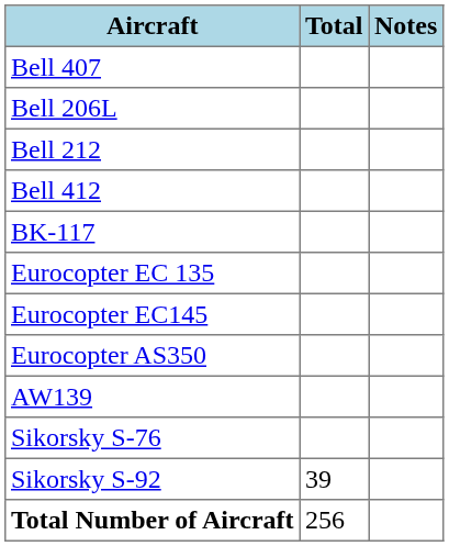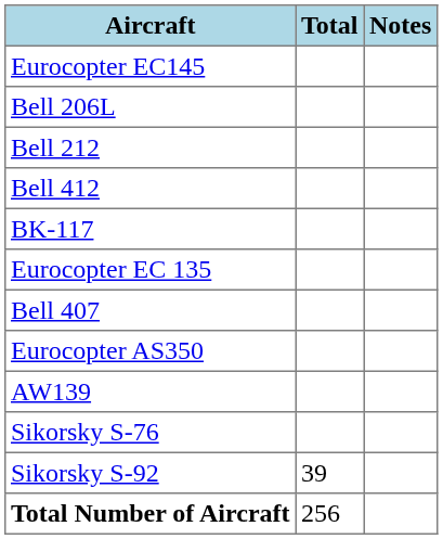 <table class="toccolours sortable" border="1" cellpadding="3" style="border-collapse:collapse">
 <tr style="background:lightblue;">
 <th>Aircraft</th>
 <th>Total</th>
 <th>Notes</th>
 </tr>
 <tr>
-<td><a href='#'>Bell 407</a></td>
+<td><a href='#'>Eurocopter EC145</a></td>
 <td></td>
 <td></td>
 </tr>
 <tr>
 <td><a href='#'>Bell 206L</a></td>
 <td></td>
 <td></td>
 </tr>
 <tr>
 <td><a href='#'>Bell 212</a></td>
 <td></td>
 <td></td>
 </tr>
 <tr>
 <td><a href='#'>Bell 412</a></td>
 <td></td>
 <td></td>
 </tr>
 <tr>
 <td><a href='#'>BK-117</a></td>
 <td></td>
 <td></td>
 </tr>
 <tr>
 <td><a href='#'>Eurocopter EC 135</a></td>
 <td></td>
 <td></td>
 </tr>
 <tr>
-<td><a href='#'>Eurocopter EC145</a></td>
+<td><a href='#'>Bell 407</a></td>
 <td></td>
 <td></td>
 </tr>
 <tr>
 <td><a href='#'>Eurocopter AS350</a></td>
 <td></td>
 <td></td>
 </tr>
 <tr>
 <td><a href='#'>AW139</a></td>
 <td></td>
 <td></td>
 </tr>
 <tr>
 <td><a href='#'>Sikorsky S-76</a></td>
 <td></td>
 <td></td>
 </tr>
 <tr>
 <td><a href='#'>Sikorsky S-92</a></td>
 <td>39</td>
 <td></td>
 </tr>
 <tr>
 <td><strong>Total Number of Aircraft</strong></td>
 <td>256</td>
 <td></td>
 </tr>
 </table>
